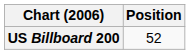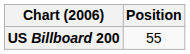 <table class="wikitable plainrowheaders" style="text-align:center">
 <tr>
 <th scope="col">Chart (2006)</th>
 <th scope="col">Position</th>
 </tr>
 <tr>
 <th scope="row">US <em>Billboard</em> 200</th>
-<td>52</td>
+<td>55</td>
 </tr>
 </table>
